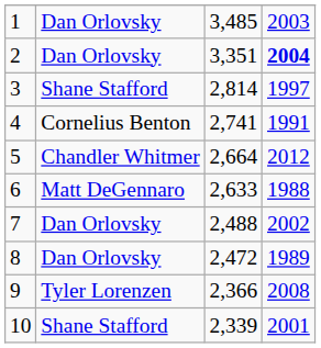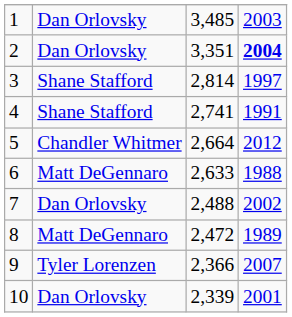 <table class="wikitable">
 <tr>
 </tr>
 <tr>
 <td>1</td>
 <td><a href='#'>Dan Orlovsky</a></td>
 <td>3,485</td>
 <td><a href='#'>2003</a></td>
 </tr>
 <tr>
 <td>2</td>
 <td><a href='#'>Dan Orlovsky</a></td>
 <td>3,351</td>
 <td><strong><a href='#'>2004</a></strong></td>
 </tr>
 <tr>
 <td>3</td>
 <td><a href='#'>Shane Stafford</a></td>
 <td>2,814</td>
 <td><a href='#'>1997</a></td>
 </tr>
 <tr>
 <td>4</td>
-<td>Cornelius Benton</td>
+<td><a href='#'>Shane Stafford</a></td>
 <td>2,741</td>
 <td><a href='#'>1991</a></td>
 </tr>
 <tr>
 <td>5</td>
 <td><a href='#'>Chandler Whitmer</a></td>
 <td>2,664</td>
 <td><a href='#'>2012</a></td>
 </tr>
 <tr>
 <td>6</td>
 <td><a href='#'>Matt DeGennaro</a></td>
 <td>2,633</td>
 <td><a href='#'>1988</a></td>
 </tr>
 <tr>
 <td>7</td>
 <td><a href='#'>Dan Orlovsky</a></td>
 <td>2,488</td>
 <td><a href='#'>2002</a></td>
 </tr>
 <tr>
 <td>8</td>
-<td><a href='#'>Dan Orlovsky</a></td>
+<td><a href='#'>Matt DeGennaro</a></td>
 <td>2,472</td>
 <td><a href='#'>1989</a></td>
 </tr>
 <tr>
 <td>9</td>
 <td><a href='#'>Tyler Lorenzen</a></td>
 <td>2,366</td>
-<td><a href='#'>2008</a></td>
+<td><a href='#'>2007</a></td>
 </tr>
 <tr>
 <td>10</td>
-<td><a href='#'>Shane Stafford</a></td>
+<td><a href='#'>Dan Orlovsky</a></td>
 <td>2,339</td>
 <td><a href='#'>2001</a></td>
 </tr>
 </table>
